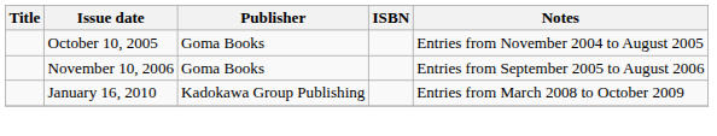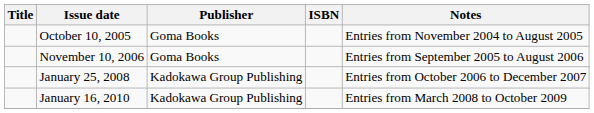 <table class="wikitable">
 <tr>
 <th>Title</th>
 <th>Issue date</th>
 <th>Publisher</th>
 <th>ISBN</th>
 <th>Notes</th>
 </tr>
 <tr>
 <td></td>
 <td>October 10, 2005</td>
 <td>Goma Books</td>
 <td></td>
 <td>Entries from November 2004 to August 2005</td>
 </tr>
 <tr>
 <td></td>
 <td>November 10, 2006</td>
 <td>Goma Books</td>
 <td></td>
 <td>Entries from September 2005 to August 2006</td>
 </tr>
 <tr>
 <td></td>
+<td>January 25, 2008</td>
+<td>Kadokawa Group Publishing</td>
+<td></td>
+<td>Entries from October 2006 to December 2007</td>
+</tr>
+<tr>
+<td></td>
 <td>January 16, 2010</td>
 <td>Kadokawa Group Publishing</td>
 <td></td>
 <td>Entries from March 2008 to October 2009</td>
 </tr>
 <tr>
 </tr>
 </table>
